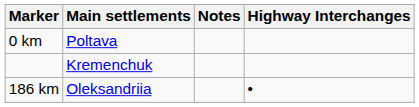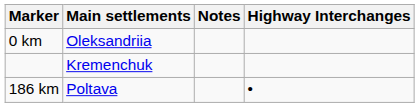 <table class="wikitable" style="margin-left:0.5em;">
 <tr>
 <th>Marker</th>
 <th>Main settlements</th>
 <th>Notes</th>
 <th>Highway Interchanges</th>
 </tr>
 <tr>
 <td>0 km</td>
-<td><a href='#'>Poltava</a></td>
+<td><a href='#'>Oleksandriia</a></td>
 <td></td>
 <td></td>
 </tr>
 <tr>
 <td></td>
 <td><a href='#'>Kremenchuk</a></td>
 <td></td>
 <td></td>
 </tr>
 <tr>
 <td>186 km</td>
-<td><a href='#'>Oleksandriia</a></td>
+<td><a href='#'>Poltava</a></td>
 <td></td>
 <td> • </td>
 </tr>
 </table>
